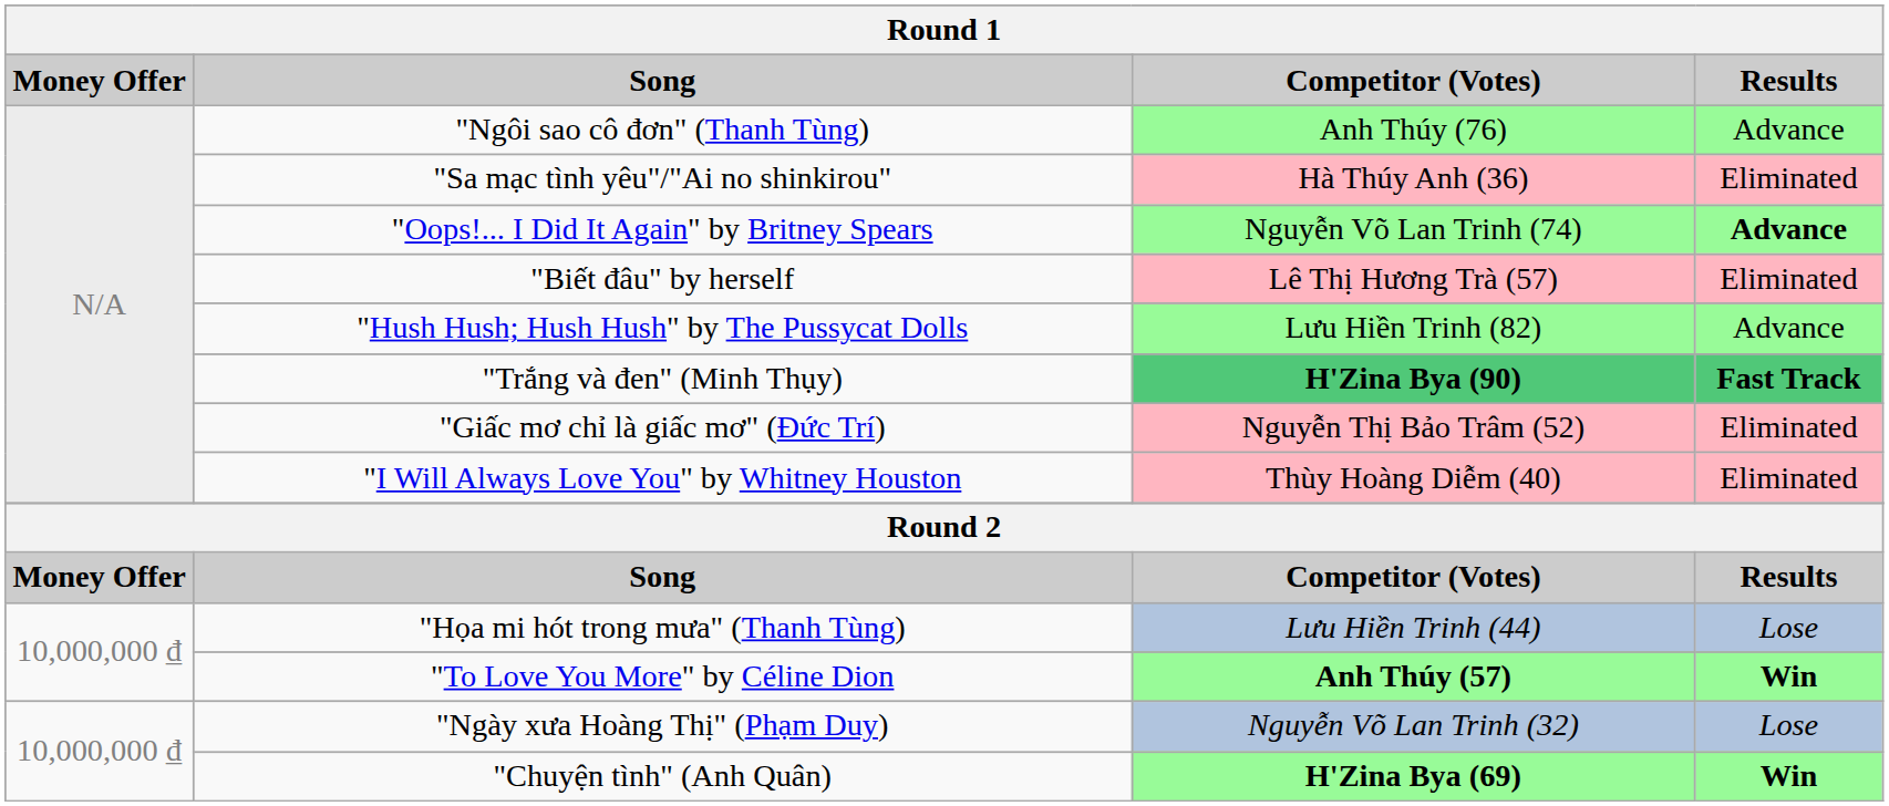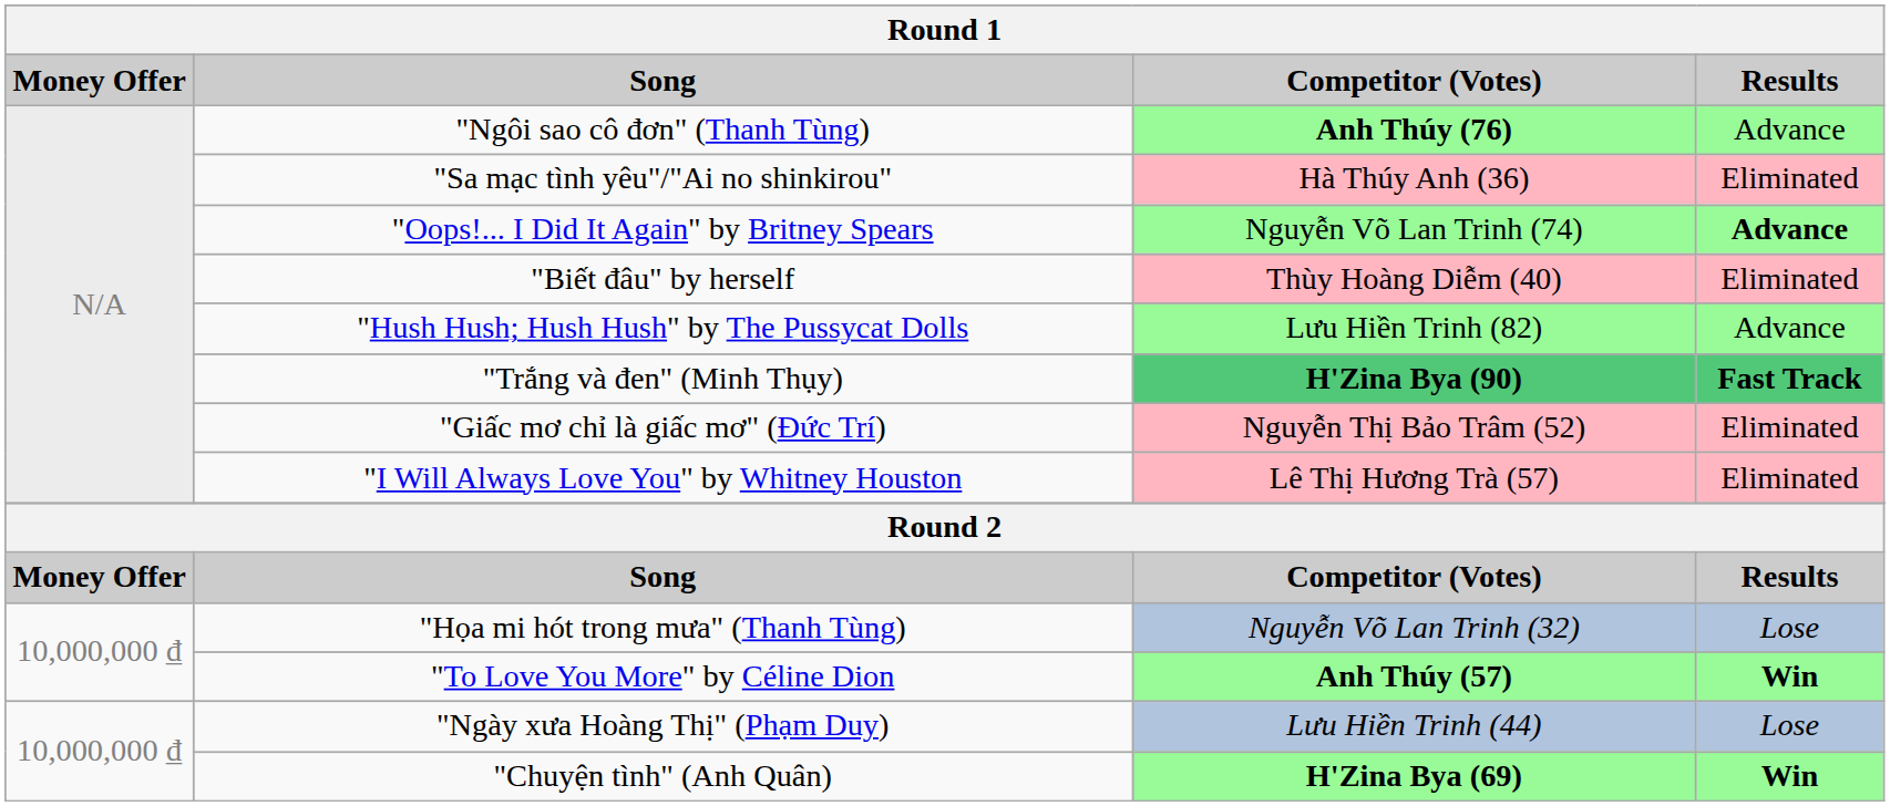 <table class="wikitable" style="text-align:center;">
 <tr>
 <th colspan=5>Round 1</th>
 </tr>
 <tr>
 <td bgcolor="#CCCCCC" align="center" width="10%"><strong>Money Offer</strong></td>
 <td bgcolor="#CCCCCC" align="center" width="50%"><strong>Song</strong></td>
 <td bgcolor="#CCCCCC" align="center" width="30%"><strong>Competitor (Votes)</strong></td>
 <td bgcolor="#CCCCCC" align="center" width="10"><strong>Results</strong></td>
 </tr>
 <tr>
 <td rowspan=8 style="background: #ececec; color: grey; vertical-align: middle; text-align: center; " class="table-na">N/A</td>
 <td>"Ngôi sao cô đơn" (<a href='#'>Thanh Tùng</a>)</td>
-<td bgcolor="palegreen">Anh Thúy (76)</td>
+<td bgcolor="palegreen"><strong>Anh Thúy (76)</strong></td>
 <td bgcolor="palegreen">Advance</td>
 </tr>
 <tr>
 <td>"Sa mạc tình yêu"/"Ai no shinkirou"</td>
 <td bgcolor="lightpink">Hà Thúy Anh (36)</td>
 <td bgcolor="lightpink">Eliminated</td>
 </tr>
 <tr>
 <td>"<a href='#'>Oops!... I Did It Again</a>" by <a href='#'>Britney Spears</a></td>
 <td bgcolor="palegreen">Nguyễn Võ Lan Trinh (74)</td>
 <td bgcolor="palegreen"><strong>Advance</strong></td>
 </tr>
 <tr>
 <td>"Biết đâu" by herself</td>
-<td bgcolor="lightpink">Lê Thị Hương Trà (57)</td>
+<td bgcolor="lightpink">Thùy Hoàng Diễm (40)</td>
 <td bgcolor="lightpink">Eliminated</td>
 </tr>
 <tr>
 <td>"<a href='#'>Hush Hush; Hush Hush</a>" by <a href='#'>The Pussycat Dolls</a></td>
 <td bgcolor="palegreen">Lưu Hiền Trinh (82)</td>
 <td bgcolor="palegreen">Advance</td>
 </tr>
 <tr>
 <td>"Trắng và đen" (Minh Thụy)</td>
 <td bgcolor="#50C878"><strong>H'Zina Bya (90)</strong></td>
 <td bgcolor="#50C878"><strong>Fast Track</strong></td>
 </tr>
 <tr>
 <td>"Giấc mơ chỉ là giấc mơ" (<a href='#'>Đức Trí</a>)</td>
 <td bgcolor="lightpink">Nguyễn Thị Bảo Trâm (52)</td>
 <td bgcolor="lightpink">Eliminated</td>
 </tr>
 <tr>
 <td>"<a href='#'>I Will Always Love You</a>" by <a href='#'>Whitney Houston</a></td>
-<td bgcolor="lightpink">Thùy Hoàng Diễm (40)</td>
+<td bgcolor="lightpink">Lê Thị Hương Trà (57)</td>
 <td bgcolor="lightpink">Eliminated</td>
 </tr>
 <tr>
 </tr>
 <tr>
 <th colspan=5>Round 2</th>
 </tr>
 <tr>
 <td bgcolor="#CCCCCC" align="center" width="10%"><strong>Money Offer</strong></td>
 <td bgcolor="#CCCCCC" align="center" width="50%"><strong>Song</strong></td>
 <td bgcolor="#CCCCCC" align="center" width="30%"><strong>Competitor (Votes)</strong></td>
 <td bgcolor="#CCCCCC" align="center" width="10"><strong>Results</strong></td>
 </tr>
 <tr>
 <td rowspan=2 style="color: grey; vertical-align: middle; text-align: center; " class="table-na">10,000,000 ₫</td>
 <td>"Họa mi hót trong mưa" (<a href='#'>Thanh Tùng</a>)</td>
-<td bgcolor="lightsteelblue"><em>Lưu Hiền Trinh (44)</em></td>
+<td bgcolor="lightsteelblue"><em>Nguyễn Võ Lan Trinh (32)</em></td>
 <td bgcolor="lightsteelblue"><em>Lose</em></td>
 </tr>
 <tr>
 <td>"<a href='#'>To Love You More</a>" by <a href='#'>Céline Dion</a></td>
 <td bgcolor="palegreen"><strong>Anh Thúy (57)</strong></td>
 <td bgcolor="palegreen"><strong>Win</strong></td>
 </tr>
 <tr>
 <td rowspan=2 style="color: grey; vertical-align: middle; text-align: center; " class="table-na">10,000,000 ₫</td>
 <td>"Ngày xưa Hoàng Thị" (<a href='#'>Phạm Duy</a>)</td>
-<td bgcolor="lightsteelblue"><em>Nguyễn Võ Lan Trinh (32)</em></td>
+<td bgcolor="lightsteelblue"><em>Lưu Hiền Trinh (44)</em></td>
 <td bgcolor="lightsteelblue"><em>Lose</em></td>
 </tr>
 <tr>
 <td>"Chuyện tình" (Anh Quân)</td>
 <td bgcolor="palegreen"><strong>H'Zina Bya (69)</strong></td>
 <td bgcolor="palegreen"><strong>Win</strong></td>
 </tr>
 </table>
